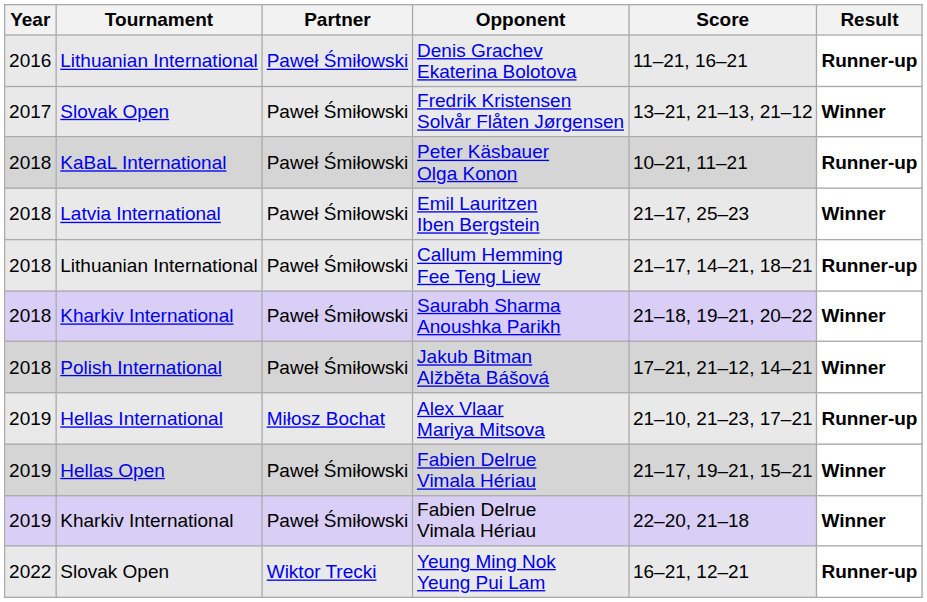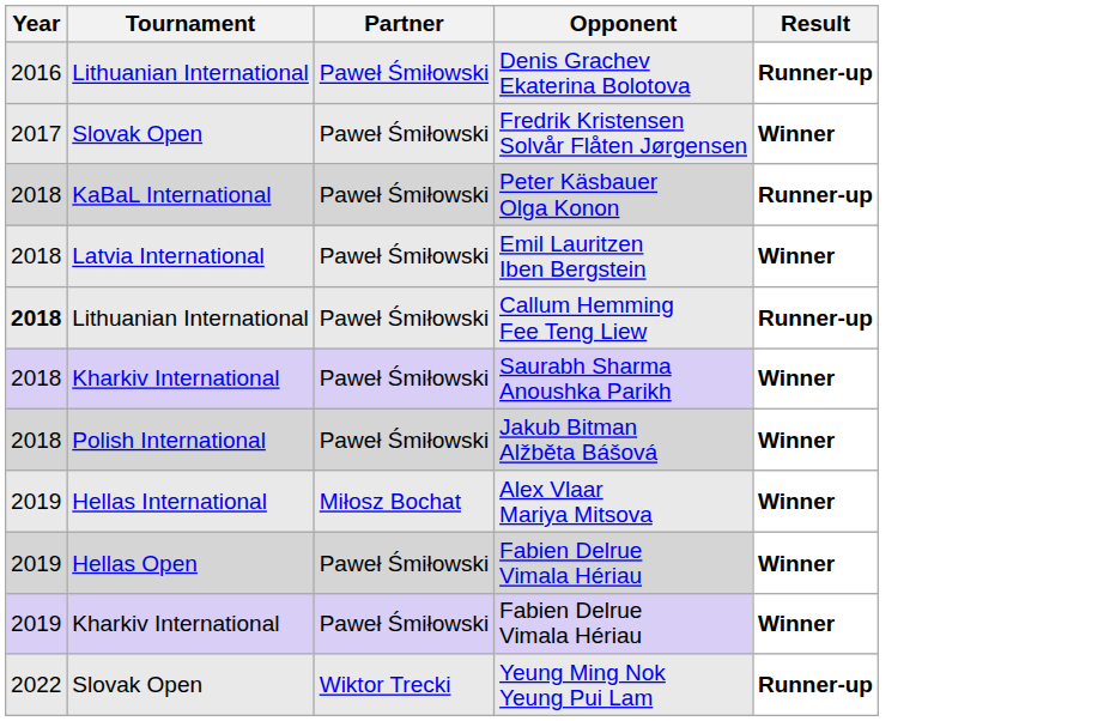 <table class="sortable wikitable" style="font-size: 90%;">
 <tr>
 <th>Year</th>
 <th>Tournament</th>
 <th>Partner</th>
 <th>Opponent</th>
-<th>Score</th>
 <th>Result</th>
 </tr>
 <tr style="background:#E9E9E9">
 <td align="center">2016</td>
 <td align="left"><a href='#'>Lithuanian International</a></td>
 <td align="left"> <a href='#'>Paweł Śmiłowski</a></td>
 <td align="left"> <a href='#'>Denis Grachev</a><br> <a href='#'>Ekaterina Bolotova</a></td>
-<td align="left">11–21, 16–21</td>
 <td style="text-align:left; background:white"> <strong>Runner-up</strong></td>
 </tr>
 <tr style="background:#E9E9E9">
 <td align="center">2017</td>
 <td align="left"><a href='#'>Slovak Open</a></td>
 <td align="left"> Paweł Śmiłowski</td>
 <td align="left"> <a href='#'>Fredrik Kristensen</a><br> <a href='#'>Solvår Flåten Jørgensen</a></td>
-<td align="left">13–21, 21–13, 21–12</td>
 <td style="text-align:left; background:white"> <strong>Winner</strong></td>
 </tr>
 <tr style="background:#D5D5D5">
 <td align="center">2018</td>
 <td align="left"><a href='#'>KaBaL International</a></td>
 <td align="left"> Paweł Śmiłowski</td>
 <td align="left"> <a href='#'>Peter Käsbauer</a><br> <a href='#'>Olga Konon</a></td>
-<td align="left">10–21, 11–21</td>
 <td style="text-align:left; background:white"> <strong>Runner-up</strong></td>
 </tr>
 <tr style="background:#E9E9E9">
 <td align="center">2018</td>
 <td align="left"><a href='#'>Latvia International</a></td>
 <td align="left"> Paweł Śmiłowski</td>
 <td align="left"> <a href='#'>Emil Lauritzen</a><br> <a href='#'>Iben Bergstein</a></td>
-<td align="left">21–17, 25–23</td>
 <td style="text-align:left; background:white"> <strong>Winner</strong></td>
 </tr>
 <tr style="background:#E9E9E9">
-<td align="center">2018</td>
+<td align="center"><strong>2018</strong></td>
 <td align="left">Lithuanian International</td>
 <td align="left"> Paweł Śmiłowski</td>
 <td align="left"> <a href='#'>Callum Hemming</a><br> <a href='#'>Fee Teng Liew</a></td>
-<td align="left">21–17, 14–21, 18–21</td>
 <td style="text-align:left; background:white"> <strong>Runner-up</strong></td>
 </tr>
 <tr style="background:#D8CEF6">
 <td align="center">2018</td>
 <td align="left"><a href='#'>Kharkiv International</a></td>
 <td align="left"> Paweł Śmiłowski</td>
 <td align="left"> <a href='#'>Saurabh Sharma</a><br> <a href='#'>Anoushka Parikh</a></td>
-<td align="left">21–18, 19–21, 20–22</td>
 <td style="text-align:left; background:white"> <strong>Winner</strong></td>
 </tr>
 <tr style="background:#D5D5D5">
 <td align="center">2018</td>
 <td align="left"><a href='#'>Polish International</a></td>
 <td align="left"> Paweł Śmiłowski</td>
 <td align="left"> <a href='#'>Jakub Bitman</a><br> <a href='#'>Alžběta Bášová</a></td>
-<td align="left">17–21, 21–12, 14–21</td>
 <td style="text-align:left; background:white"> <strong>Winner</strong></td>
 </tr>
 <tr style="background:#E9E9E9">
 <td align="center">2019</td>
 <td align="left"><a href='#'>Hellas International</a></td>
 <td align="left"> <a href='#'>Miłosz Bochat</a></td>
 <td align="left"> <a href='#'>Alex Vlaar</a><br> <a href='#'>Mariya Mitsova</a></td>
-<td align="left">21–10, 21–23, 17–21</td>
-<td style="text-align:left; background:white"> <strong>Runner-up</strong></td>
+<td style="text-align:left; background:white"> <strong>Winner</strong></td>
 </tr>
 <tr style="background:#D5D5D5">
 <td align="center">2019</td>
 <td align="left"><a href='#'>Hellas Open</a></td>
 <td align="left"> Paweł Śmiłowski</td>
 <td align="left"> <a href='#'>Fabien Delrue</a><br> <a href='#'>Vimala Hériau</a></td>
-<td align="left">21–17, 19–21, 15–21</td>
 <td style="text-align:left; background:white"> <strong>Winner</strong></td>
 </tr>
 <tr style="background:#D8CEF6">
 <td align="center">2019</td>
 <td align="left">Kharkiv International</td>
 <td align="left"> Paweł Śmiłowski</td>
 <td align="left"> Fabien Delrue<br> Vimala Hériau</td>
-<td align="left">22–20, 21–18</td>
 <td style="text-align:left; background:white"> <strong>Winner</strong></td>
 </tr>
 <tr style="background:#E9E9E9">
 <td align="center">2022</td>
 <td align="left">Slovak Open</td>
 <td align="left"> <a href='#'>Wiktor Trecki</a></td>
 <td align="left"> <a href='#'>Yeung Ming Nok</a><br> <a href='#'>Yeung Pui Lam</a></td>
-<td align="left">16–21, 12–21</td>
 <td style="text-align:left; background:white"> <strong>Runner-up</strong></td>
 </tr>
 </table>
